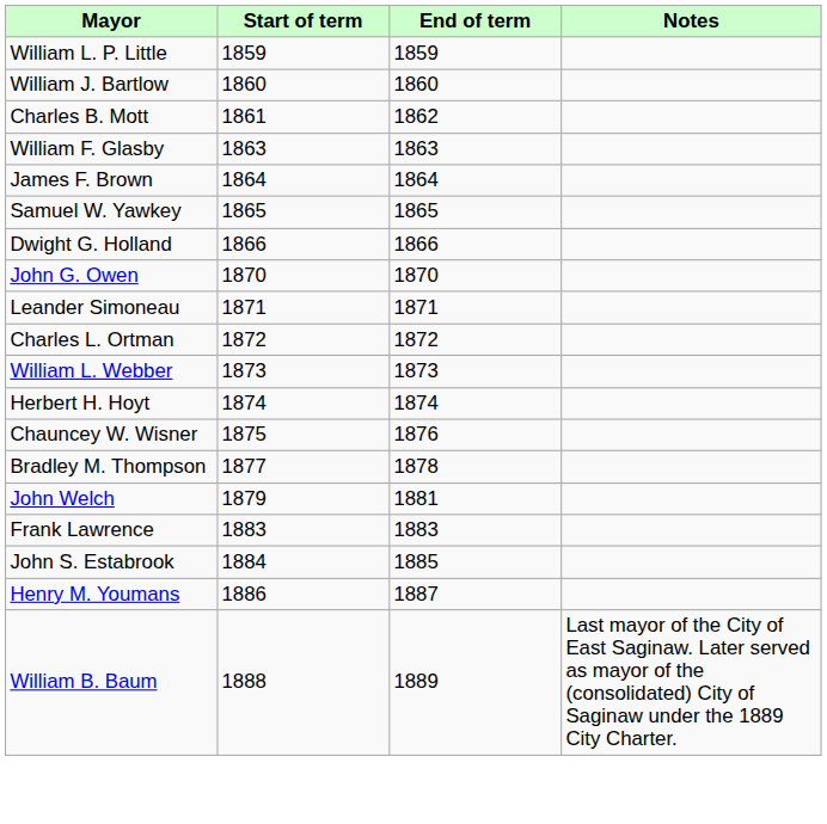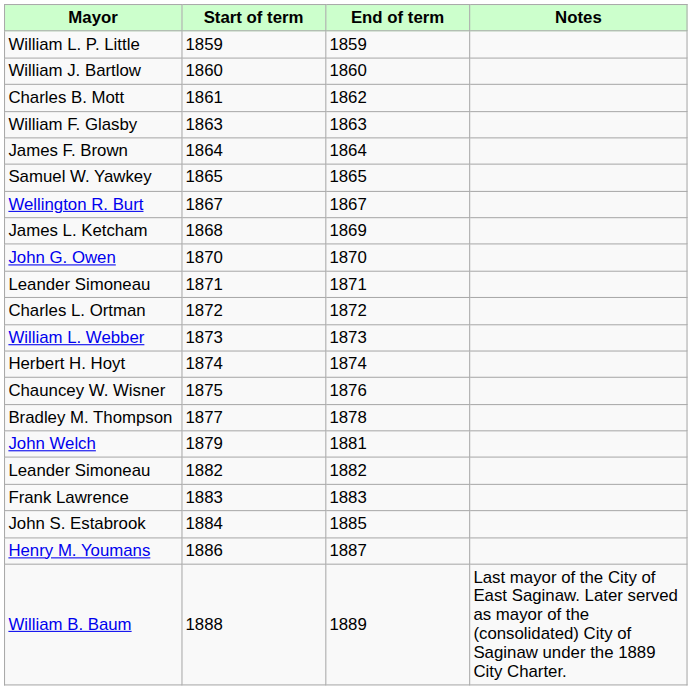 <table class="wikitable">
 <tr style="background-color:#CCFFCC;font-weight:bold" align="center">
 <td width="161.25" Height="14.25">Mayor</td>
 <td width="129.75">Start of term</td>
 <td width="129.75">End of term</td>
 <td width="200.00">Notes</td>
 </tr>
 <tr>
 <td>William L. P. Little</td>
 <td>1859</td>
 <td>1859</td>
 <td></td>
 </tr>
 <tr>
 <td>William J. Bartlow</td>
 <td>1860</td>
 <td>1860</td>
 <td></td>
 </tr>
 <tr>
 <td>Charles B. Mott</td>
 <td>1861</td>
 <td>1862</td>
 <td></td>
 </tr>
 <tr>
 <td>William F. Glasby</td>
 <td>1863</td>
 <td>1863</td>
 <td></td>
 </tr>
 <tr>
 <td>James F. Brown</td>
 <td>1864</td>
 <td>1864</td>
 <td></td>
 </tr>
 <tr>
 <td>Samuel W. Yawkey</td>
 <td>1865</td>
 <td>1865</td>
 <td></td>
 </tr>
 <tr>
-<td>Dwight G. Holland</td>
-<td>1866</td>
-<td>1866</td>
+<td><a href='#'>Wellington R. Burt</a></td>
+<td>1867</td>
+<td>1867</td>
+<td></td>
+</tr>
+<tr>
+<td>James L. Ketcham</td>
+<td>1868</td>
+<td>1869</td>
 <td></td>
 </tr>
 <tr>
 <td><a href='#'>John G. Owen</a></td>
 <td>1870</td>
 <td>1870</td>
 <td></td>
 </tr>
 <tr>
 <td>Leander Simoneau</td>
 <td>1871</td>
 <td>1871</td>
 <td></td>
 </tr>
 <tr>
 <td>Charles L. Ortman</td>
 <td>1872</td>
 <td>1872</td>
 <td></td>
 </tr>
 <tr>
 <td><a href='#'>William L. Webber</a></td>
 <td>1873</td>
 <td>1873</td>
 <td></td>
 </tr>
 <tr>
 <td>Herbert H. Hoyt</td>
 <td>1874</td>
 <td>1874</td>
 <td></td>
 </tr>
 <tr>
 <td>Chauncey W. Wisner</td>
 <td>1875</td>
 <td>1876</td>
 <td></td>
 </tr>
 <tr>
 <td>Bradley M. Thompson</td>
 <td>1877</td>
 <td>1878</td>
 <td></td>
 </tr>
 <tr>
 <td><a href='#'>John Welch</a></td>
 <td>1879</td>
 <td>1881</td>
 <td></td>
 </tr>
 <tr>
+<td>Leander Simoneau</td>
+<td>1882</td>
+<td>1882</td>
+<td></td>
+</tr>
+<tr>
 <td>Frank Lawrence</td>
 <td>1883</td>
 <td>1883</td>
 <td></td>
 </tr>
 <tr>
 <td>John S. Estabrook</td>
 <td>1884</td>
 <td>1885</td>
 <td></td>
 </tr>
 <tr>
 <td><a href='#'>Henry M. Youmans</a></td>
 <td>1886</td>
 <td>1887</td>
 <td></td>
 </tr>
 <tr>
 <td><a href='#'>William B. Baum</a></td>
 <td>1888</td>
 <td>1889</td>
 <td>Last mayor of the City of East Saginaw. Later served as mayor of the (consolidated) City of Saginaw under the 1889 City Charter.</td>
 </tr>
 </table>
